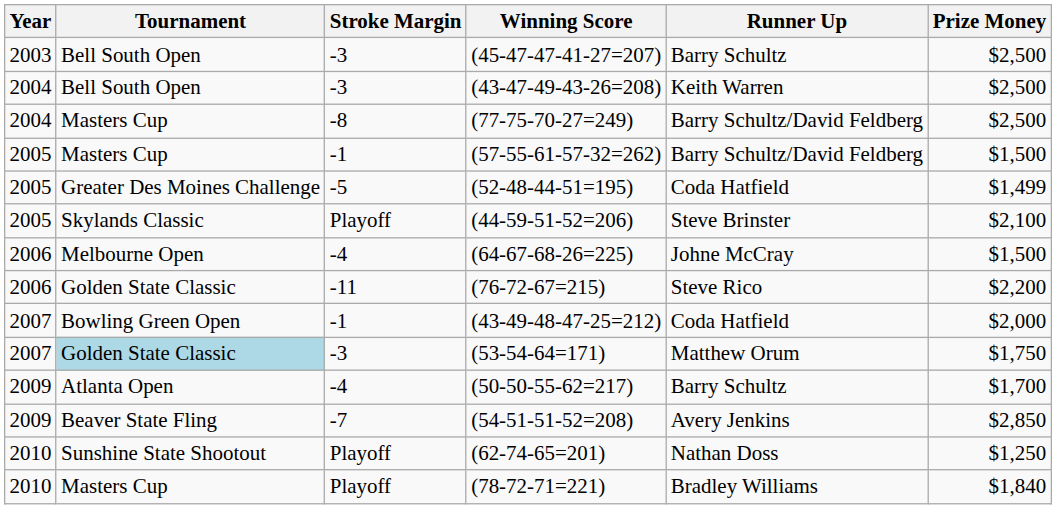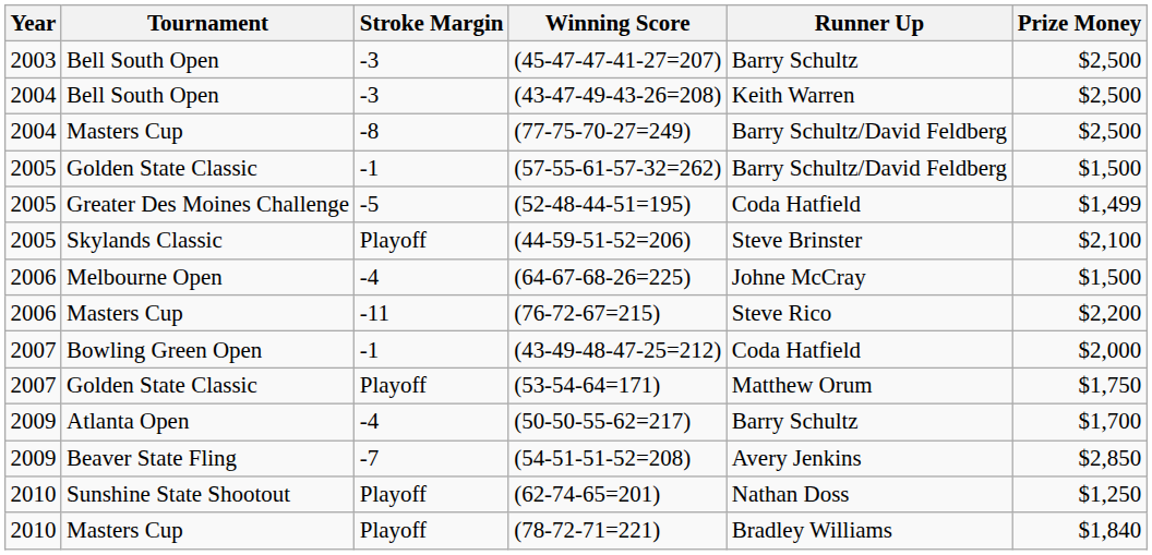 <table class="wikitable">
 <tr>
 <th>Year</th>
 <th>Tournament</th>
 <th>Stroke Margin</th>
 <th>Winning Score</th>
 <th>Runner Up</th>
 <th>Prize Money</th>
 </tr>
 <tr>
 <td>2003</td>
 <td>Bell South Open</td>
 <td>-3</td>
 <td>(45-47-47-41-27=207)</td>
 <td>Barry Schultz</td>
 <td align="right">$2,500</td>
 </tr>
 <tr>
 <td>2004</td>
 <td>Bell South Open</td>
 <td>-3</td>
 <td>(43-47-49-43-26=208)</td>
 <td>Keith Warren</td>
 <td align="right">$2,500</td>
 </tr>
 <tr>
 <td>2004</td>
 <td>Masters Cup</td>
 <td>-8</td>
 <td>(77-75-70-27=249)</td>
 <td>Barry Schultz/David Feldberg</td>
 <td align="right">$2,500</td>
 </tr>
 <tr>
 <td>2005</td>
-<td>Masters Cup</td>
+<td>Golden State Classic</td>
 <td>-1</td>
 <td>(57-55-61-57-32=262)</td>
 <td>Barry Schultz/David Feldberg</td>
 <td align="right">$1,500</td>
 </tr>
 <tr>
 <td>2005</td>
 <td>Greater Des Moines Challenge</td>
 <td>-5</td>
 <td>(52-48-44-51=195)</td>
 <td>Coda Hatfield</td>
 <td align="right">$1,499</td>
 </tr>
 <tr>
 <td>2005</td>
 <td>Skylands Classic</td>
 <td>Playoff</td>
 <td>(44-59-51-52=206)</td>
 <td>Steve Brinster</td>
 <td align="right">$2,100</td>
 </tr>
 <tr>
 <td>2006</td>
 <td>Melbourne Open</td>
 <td>-4</td>
 <td>(64-67-68-26=225)</td>
 <td>Johne McCray</td>
 <td align="right">$1,500</td>
 </tr>
 <tr>
 <td>2006</td>
-<td>Golden State Classic</td>
+<td>Masters Cup</td>
 <td>-11</td>
 <td>(76-72-67=215)</td>
 <td>Steve Rico</td>
 <td align="right">$2,200</td>
 </tr>
 <tr>
 <td>2007</td>
 <td>Bowling Green Open</td>
 <td>-1</td>
 <td>(43-49-48-47-25=212)</td>
 <td>Coda Hatfield</td>
 <td align="right">$2,000</td>
 </tr>
 <tr>
 <td>2007</td>
-<td style="background: lightblue;">Golden State Classic</td>
-<td>-3</td>
+<td>Golden State Classic</td>
+<td>Playoff</td>
 <td>(53-54-64=171)</td>
 <td>Matthew Orum</td>
 <td align="right">$1,750</td>
 </tr>
 <tr>
 <td>2009</td>
 <td>Atlanta Open</td>
 <td>-4</td>
 <td>(50-50-55-62=217)</td>
 <td>Barry Schultz</td>
 <td align="right">$1,700</td>
 </tr>
 <tr>
 <td>2009</td>
 <td>Beaver State Fling</td>
 <td>-7</td>
 <td>(54-51-51-52=208)</td>
 <td>Avery Jenkins</td>
 <td align="right">$2,850</td>
 </tr>
 <tr>
 <td>2010</td>
 <td>Sunshine State Shootout</td>
 <td>Playoff</td>
 <td>(62-74-65=201)</td>
 <td>Nathan Doss</td>
 <td align="right">$1,250</td>
 </tr>
 <tr>
 <td>2010</td>
 <td>Masters Cup</td>
 <td>Playoff</td>
 <td>(78-72-71=221)</td>
 <td>Bradley Williams</td>
 <td align="right">$1,840</td>
 </tr>
 </table>
